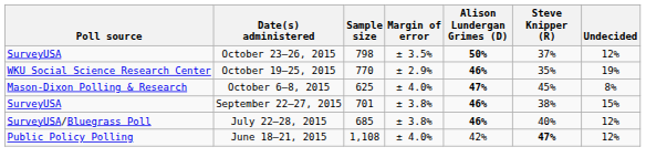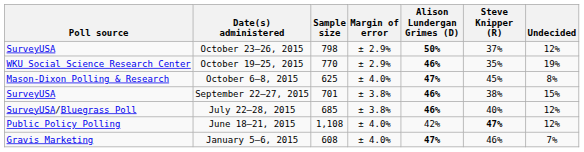 <table class="wikitable" style="text-align:center;font-size:90%;">
 <tr valign= bottom>
 <th>Poll source</th>
 <th>Date(s)<br>administered</th>
 <th>Sample<br>size</th>
 <th>Margin of<br>error</th>
 <th style="width:75px;">Alison<br>Lundergan<br>Grimes (D)</th>
 <th style="width:75px;">Steve<br>Knipper (R)</th>
 <th style="width:50px;">Undecided</th>
 </tr>
 <tr>
 <td style="text-align:left;"><a href='#'>SurveyUSA</a></td>
 <td>October 23–26, 2015</td>
 <td>798</td>
-<td>± 3.5%</td>
+<td>± 2.9%</td>
 <td><strong>50%</strong></td>
 <td>37%</td>
 <td>12%</td>
 </tr>
 <tr>
 <td style="text-align:left;"><a href='#'>WKU Social Science Research Center</a></td>
 <td>October 19–25, 2015</td>
 <td>770</td>
 <td>± 2.9%</td>
 <td><strong>46%</strong></td>
 <td>35%</td>
 <td>19%</td>
 </tr>
 <tr>
 <td style="text-align:left;"><a href='#'>Mason-Dixon Polling & Research</a></td>
 <td>October 6–8, 2015</td>
 <td>625</td>
 <td>± 4.0%</td>
 <td><strong>47%</strong></td>
 <td>45%</td>
 <td>8%</td>
 </tr>
 <tr>
 <td style="text-align:left;"><a href='#'>SurveyUSA</a></td>
 <td>September 22–27, 2015</td>
 <td>701</td>
 <td>± 3.8%</td>
 <td><strong>46%</strong></td>
 <td>38%</td>
 <td>15%</td>
 </tr>
 <tr>
 <td style="text-align:left;"><a href='#'>SurveyUSA</a>/<a href='#'>Bluegrass Poll</a></td>
 <td>July 22–28, 2015</td>
 <td>685</td>
 <td>± 3.8%</td>
 <td><strong>46%</strong></td>
 <td>40%</td>
 <td>12%</td>
 </tr>
 <tr>
 <td style="text-align:left;"><a href='#'>Public Policy Polling</a></td>
 <td>June 18–21, 2015</td>
 <td>1,108</td>
 <td>± 4.0%</td>
 <td>42%</td>
 <td><strong>47%</strong></td>
 <td>12%</td>
 </tr>
+<tr>
+<td style="text-align:left;"><a href='#'>Gravis Marketing</a></td>
+<td>January 5–6, 2015</td>
+<td>608</td>
+<td>± 4.0%</td>
+<td><strong>47%</strong></td>
+<td>46%</td>
+<td>7%</td>
+</tr>
 </table>
